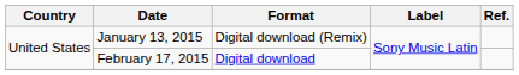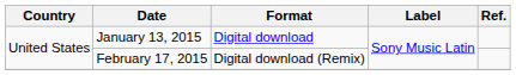 <table class="wikitable plainrowheaders">
 <tr>
 <th>Country</th>
 <th>Date</th>
 <th>Format</th>
 <th>Label</th>
 <th>Ref.</th>
 </tr>
 <tr>
 <td rowspan="2">United States</td>
 <td>January 13, 2015</td>
-<td rowspan="1">Digital download (Remix)</td>
+<td rowspan="1"><a href='#'>Digital download</a></td>
 <td rowspan="2"><a href='#'>Sony Music Latin</a></td>
 <td></td>
 </tr>
 <tr>
 <td>February 17, 2015</td>
-<td rowspan="1"><a href='#'>Digital download</a></td>
+<td rowspan="1">Digital download (Remix)</td>
 <td></td>
 </tr>
 <tr>
 </tr>
 </table>
